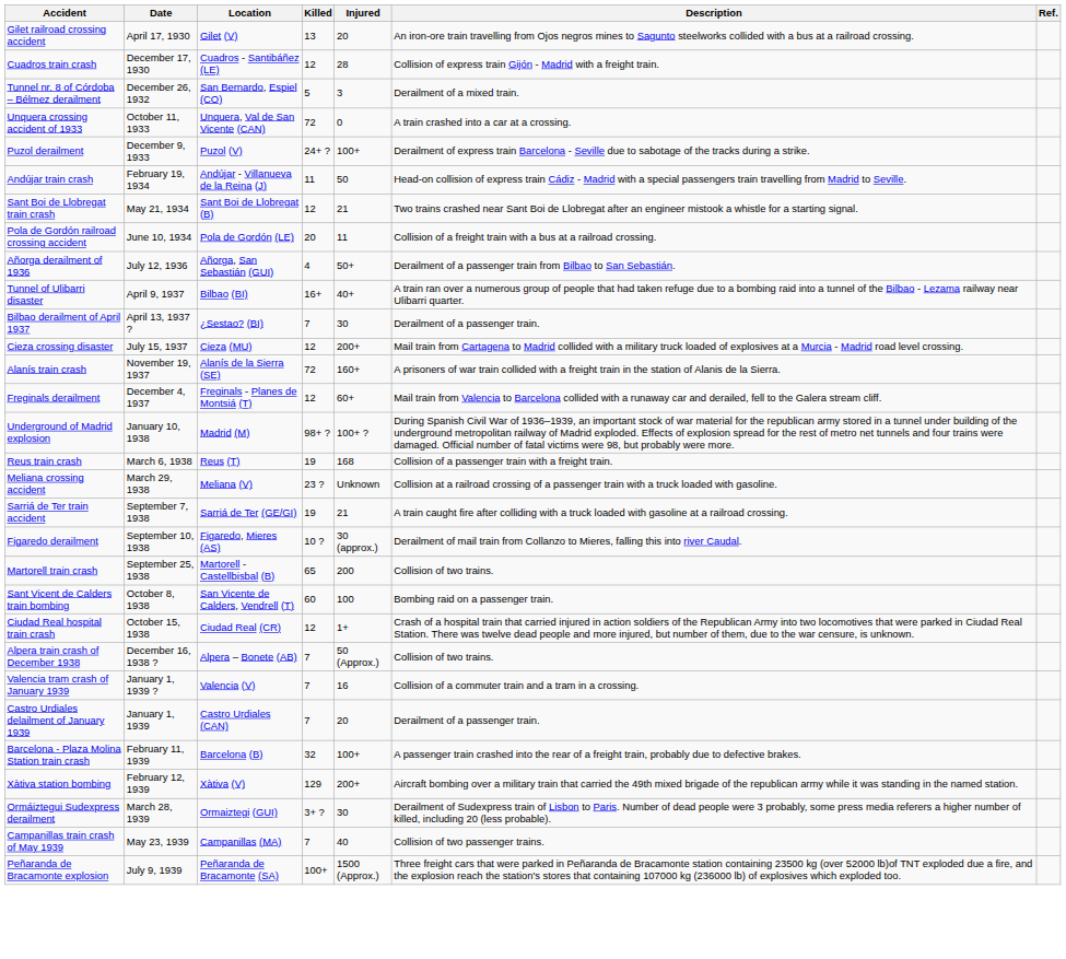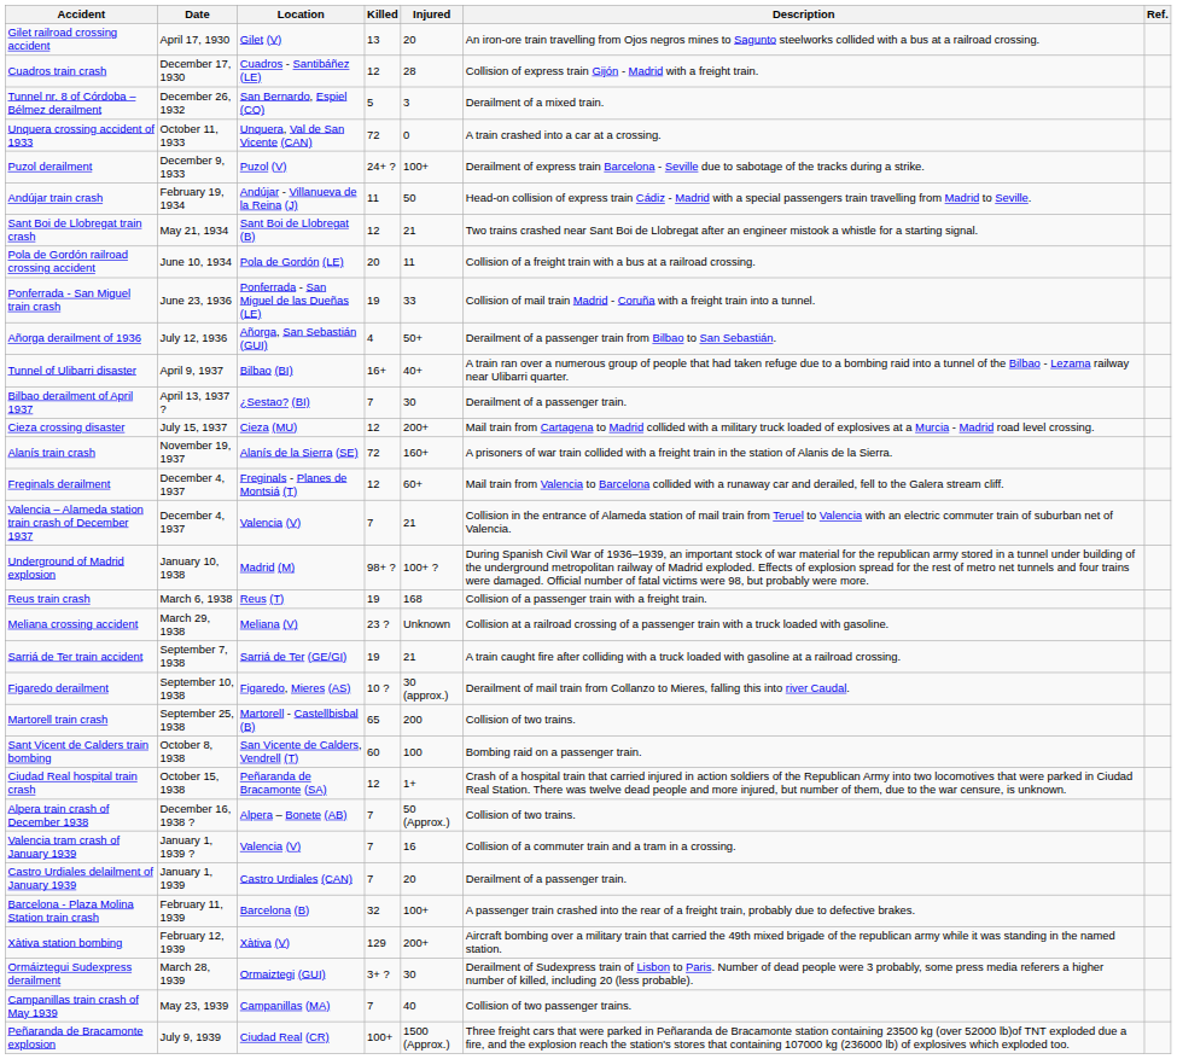 <table class="wikitable sortable" style="width:100%; font-size:96%;">
 <tr>
 <th>Accident</th>
 <th data-sort-type="date">Date</th>
 <th>Location</th>
 <th>Killed</th>
 <th>Injured</th>
 <th>Description</th>
 <th>Ref.</th>
 </tr>
 <tr>
 <td><a href='#'>Gilet railroad crossing accident</a></td>
 <td>April 17, 1930</td>
 <td><a href='#'>Gilet</a> <a href='#'>(V)</a></td>
 <td>13</td>
 <td>20</td>
 <td>An iron-ore train travelling from Ojos negros mines to <a href='#'>Sagunto</a> steelworks collided with a bus at a railroad crossing.</td>
 <td></td>
 </tr>
 <tr>
 <td><a href='#'>Cuadros train crash</a></td>
 <td>December 17, 1930</td>
 <td><a href='#'>Cuadros</a> - <a href='#'>Santibáñez</a> <a href='#'>(LE)</a></td>
 <td>12</td>
 <td>28</td>
 <td>Collision of express train <a href='#'>Gijón</a> - <a href='#'>Madrid</a> with a freight train.</td>
 <td></td>
 </tr>
 <tr>
 <td><a href='#'>Tunnel nr. 8 of Córdoba – Bélmez derailment</a></td>
 <td>December 26, 1932</td>
 <td><a href='#'>San Bernardo</a>, <a href='#'>Espiel</a> <a href='#'>(CO)</a></td>
 <td>5</td>
 <td>3</td>
 <td>Derailment of a mixed train.</td>
 <td></td>
 </tr>
 <tr>
 <td><a href='#'>Unquera crossing accident of 1933</a></td>
 <td>October 11, 1933</td>
 <td><a href='#'>Unquera</a>, <a href='#'>Val de San Vicente</a> <a href='#'>(CAN)</a></td>
 <td>72</td>
 <td>0</td>
 <td>A train crashed into a car at a crossing.</td>
 <td></td>
 </tr>
 <tr>
 <td><a href='#'>Puzol derailment</a></td>
 <td>December 9, 1933</td>
 <td><a href='#'>Puzol</a> <a href='#'>(V)</a></td>
 <td>24+ ?</td>
 <td>100+</td>
 <td>Derailment of express train <a href='#'>Barcelona</a> - <a href='#'>Seville</a> due to sabotage of the tracks during a strike.</td>
 <td></td>
 </tr>
 <tr>
 <td><a href='#'>Andújar train crash</a></td>
 <td>February 19, 1934</td>
 <td><a href='#'>Andújar</a> - <a href='#'>Villanueva de la Reina</a> <a href='#'>(J)</a></td>
 <td>11</td>
 <td>50</td>
 <td>Head-on collision of express train <a href='#'>Cádiz</a> - <a href='#'>Madrid</a> with a special passengers train travelling from <a href='#'>Madrid</a> to <a href='#'>Seville</a>.</td>
 <td></td>
 </tr>
 <tr>
 <td><a href='#'>Sant Boi de Llobregat train crash</a></td>
 <td>May 21, 1934</td>
 <td><a href='#'>Sant Boi de Llobregat</a> <a href='#'>(B)</a></td>
 <td>12</td>
 <td>21</td>
 <td>Two trains crashed near Sant Boi de Llobregat after an engineer mistook a whistle for a starting signal.</td>
 <td></td>
 </tr>
 <tr>
 <td><a href='#'>Pola de Gordón railroad crossing accident</a></td>
 <td>June 10, 1934</td>
 <td><a href='#'>Pola de Gordón</a> <a href='#'>(LE)</a></td>
 <td>20</td>
 <td>11</td>
 <td>Collision of a freight train with a bus at a railroad crossing.</td>
 <td></td>
 </tr>
 <tr>
+<td><a href='#'>Ponferrada - San Miguel train crash</a></td>
+<td>June 23, 1936</td>
+<td><a href='#'>Ponferrada</a> - <a href='#'>San Miguel de las Dueñas</a> <a href='#'>(LE)</a></td>
+<td>19</td>
+<td>33</td>
+<td>Collision of mail train <a href='#'>Madrid</a> - <a href='#'>Coruña</a> with a freight train into a tunnel.</td>
+<td></td>
+</tr>
+<tr>
 <td><a href='#'>Añorga derailment of 1936</a></td>
 <td>July 12, 1936</td>
 <td><a href='#'>Añorga</a>, <a href='#'>San Sebastián</a> <a href='#'>(GUI)</a></td>
 <td>4</td>
 <td>50+</td>
 <td>Derailment of a passenger train from <a href='#'>Bilbao</a> to <a href='#'>San Sebastián</a>.</td>
 <td></td>
 </tr>
 <tr>
 <td><a href='#'>Tunnel of Ulibarri disaster</a></td>
 <td>April 9, 1937</td>
 <td><a href='#'>Bilbao</a> <a href='#'>(BI)</a></td>
 <td>16+</td>
 <td>40+</td>
 <td>A train ran over a numerous group of people that had taken refuge due to a bombing raid into a tunnel of the <a href='#'>Bilbao</a> - <a href='#'>Lezama</a> railway near Ulibarri quarter.</td>
 <td></td>
 </tr>
 <tr>
 <td><a href='#'>Bilbao derailment of April 1937</a></td>
 <td>April 13, 1937 ?</td>
 <td><a href='#'>¿Sestao?</a> <a href='#'>(BI)</a></td>
 <td>7</td>
 <td>30</td>
 <td>Derailment of a passenger train.</td>
 <td></td>
 </tr>
 <tr>
 <td><a href='#'>Cieza crossing disaster</a></td>
 <td>July 15, 1937</td>
 <td><a href='#'>Cieza</a> <a href='#'>(MU)</a></td>
 <td>12</td>
 <td>200+</td>
 <td>Mail train from <a href='#'>Cartagena</a> to <a href='#'>Madrid</a> collided with a military truck loaded of explosives at a <a href='#'>Murcia</a> - <a href='#'>Madrid</a> road level crossing.</td>
 <td></td>
 </tr>
 <tr>
 <td><a href='#'>Alanís train crash</a></td>
 <td>November 19, 1937</td>
 <td><a href='#'>Alanís de la Sierra</a> <a href='#'>(SE)</a></td>
 <td>72</td>
 <td>160+</td>
 <td>A prisoners of war train collided with a freight train in the station of Alanis de la Sierra.</td>
 <td></td>
 </tr>
 <tr>
 <td><a href='#'>Freginals derailment</a></td>
 <td>December 4, 1937</td>
 <td><a href='#'>Freginals</a> - <a href='#'>Planes de Montsiá</a> <a href='#'>(T)</a></td>
 <td>12</td>
 <td>60+</td>
 <td>Mail train from <a href='#'>Valencia</a> to <a href='#'>Barcelona</a> collided with a runaway car and derailed, fell to the Galera stream cliff.</td>
+<td></td>
+</tr>
+<tr>
+<td><a href='#'>Valencia – Alameda station train crash of December 1937</a></td>
+<td>December 4, 1937</td>
+<td><a href='#'>Valencia</a> <a href='#'>(V)</a></td>
+<td>7</td>
+<td>21</td>
+<td>Collision in the entrance of Alameda station of mail train from <a href='#'>Teruel</a> to <a href='#'>Valencia</a> with an electric commuter train of suburban net of Valencia.</td>
 <td></td>
 </tr>
 <tr>
 <td><a href='#'>Underground of Madrid explosion</a></td>
 <td>January 10, 1938</td>
 <td><a href='#'>Madrid</a> <a href='#'>(M)</a></td>
 <td>98+ ?</td>
 <td>100+ ?</td>
 <td>During Spanish Civil War of 1936–1939, an important stock of war material for the republican army stored in a tunnel under building of the underground metropolitan railway of Madrid exploded. Effects of explosion spread for the rest of metro net tunnels and four trains were damaged. Official number of fatal victims were 98, but probably were more.</td>
 <td></td>
 </tr>
 <tr>
 <td><a href='#'>Reus train crash</a></td>
 <td>March 6, 1938</td>
 <td><a href='#'>Reus</a> <a href='#'>(T)</a></td>
 <td>19</td>
 <td>168</td>
 <td>Collision of a passenger train with a freight train.</td>
 <td></td>
 </tr>
 <tr>
 <td><a href='#'>Meliana crossing accident</a></td>
 <td>March 29, 1938</td>
 <td><a href='#'>Meliana</a> <a href='#'>(V)</a></td>
 <td>23 ?</td>
 <td>Unknown</td>
 <td>Collision at a railroad crossing of a passenger train with a truck loaded with gasoline.</td>
 <td></td>
 </tr>
 <tr>
 <td><a href='#'>Sarriá de Ter train accident</a></td>
 <td>September 7, 1938</td>
 <td><a href='#'>Sarriá de Ter</a> <a href='#'>(GE/GI)</a></td>
 <td>19</td>
 <td>21</td>
 <td>A train caught fire after colliding with a truck loaded with gasoline at a railroad crossing.</td>
 <td></td>
 </tr>
 <tr>
 <td><a href='#'>Figaredo derailment</a></td>
 <td>September 10, 1938</td>
 <td><a href='#'>Figaredo</a>, <a href='#'>Mieres</a> <a href='#'>(AS)</a></td>
 <td>10 ?</td>
 <td>30 (approx.)</td>
 <td>Derailment of mail train from Collanzo to Mieres, falling this into <a href='#'>river Caudal</a>.</td>
 <td></td>
 </tr>
 <tr>
 <td><a href='#'>Martorell train crash</a></td>
 <td>September 25, 1938</td>
 <td><a href='#'>Martorell</a> - <a href='#'>Castellbisbal</a> <a href='#'>(B)</a></td>
 <td>65</td>
 <td>200</td>
 <td>Collision of two trains.</td>
 <td></td>
 </tr>
 <tr>
 <td><a href='#'>Sant Vicent de Calders train bombing</a></td>
 <td>October 8, 1938</td>
 <td><a href='#'>San Vicente de Calders</a>, <a href='#'>Vendrell</a> <a href='#'>(T)</a></td>
 <td>60</td>
 <td>100</td>
 <td>Bombing raid on a passenger train.</td>
 <td></td>
 </tr>
 <tr>
 <td><a href='#'>Ciudad Real hospital train crash</a></td>
 <td>October 15, 1938</td>
-<td><a href='#'>Ciudad Real</a> <a href='#'>(CR)</a></td>
+<td><a href='#'>Peñaranda de Bracamonte</a> <a href='#'>(SA)</a></td>
 <td>12</td>
 <td>1+</td>
 <td>Crash of a hospital train that carried injured in action soldiers of the Republican Army into two locomotives that were parked in Ciudad Real Station. There was twelve dead people and more injured, but number of them, due to the war censure, is unknown.</td>
 <td></td>
 </tr>
 <tr>
 <td><a href='#'>Alpera train crash of December 1938</a></td>
 <td>December 16, 1938 ?</td>
 <td><a href='#'>Alpera</a> – <a href='#'>Bonete</a> <a href='#'>(AB)</a></td>
 <td>7</td>
 <td>50 (Approx.)</td>
 <td>Collision of two trains.</td>
 <td></td>
 </tr>
 <tr>
 <td><a href='#'>Valencia tram crash of January 1939</a></td>
 <td>January 1, 1939 ?</td>
 <td><a href='#'>Valencia</a> <a href='#'>(V)</a></td>
 <td>7</td>
 <td>16</td>
 <td>Collision of a commuter train and a tram in a crossing.</td>
 <td></td>
 </tr>
 <tr>
 <td><a href='#'>Castro Urdiales delailment of January 1939</a></td>
 <td>January 1, 1939</td>
 <td><a href='#'>Castro Urdiales</a> <a href='#'>(CAN)</a></td>
 <td>7</td>
 <td>20</td>
 <td>Derailment of a passenger train.</td>
 <td></td>
 </tr>
 <tr>
 <td><a href='#'>Barcelona - Plaza Molina Station train crash</a></td>
 <td>February 11, 1939</td>
 <td><a href='#'>Barcelona</a> <a href='#'>(B)</a></td>
 <td>32</td>
 <td>100+</td>
 <td>A passenger train crashed into the rear of a freight train, probably due to defective brakes.</td>
 <td></td>
 </tr>
 <tr>
 <td><a href='#'>Xàtiva station bombing</a></td>
 <td>February 12, 1939</td>
 <td><a href='#'>Xàtiva</a> <a href='#'>(V)</a></td>
 <td>129</td>
 <td>200+</td>
 <td>Aircraft bombing over a military train that carried the 49th mixed brigade of the republican army while it was standing in the named station.</td>
 <td></td>
 </tr>
 <tr>
 <td><a href='#'>Ormáiztegui Sudexpress derailment</a></td>
 <td>March 28, 1939</td>
 <td><a href='#'>Ormaiztegi</a> <a href='#'>(GUI)</a></td>
 <td>3+ ?</td>
 <td>30</td>
 <td>Derailment of Sudexpress train of <a href='#'>Lisbon</a> to <a href='#'>Paris</a>. Number of dead people were 3 probably, some press media referers a higher number of killed, including 20 (less probable).</td>
 <td></td>
 </tr>
 <tr>
 <td><a href='#'>Campanillas train crash of May 1939</a></td>
 <td>May 23, 1939</td>
 <td><a href='#'>Campanillas</a> <a href='#'>(MA)</a></td>
 <td>7</td>
 <td>40</td>
 <td>Collision of two passenger trains.</td>
 <td></td>
 </tr>
 <tr>
 <td><a href='#'>Peñaranda de Bracamonte explosion</a></td>
 <td>July 9, 1939</td>
-<td><a href='#'>Peñaranda de Bracamonte</a> <a href='#'>(SA)</a></td>
+<td><a href='#'>Ciudad Real</a> <a href='#'>(CR)</a></td>
 <td>100+</td>
 <td>1500 (Approx.)</td>
 <td>Three freight cars that were parked in Peñaranda de Bracamonte station containing 23500 kg (over 52000 lb)of TNT exploded due a fire, and the explosion reach the station's stores that containing 107000 kg (236000 lb) of explosives which exploded too.</td>
 <td></td>
 </tr>
 </table>
